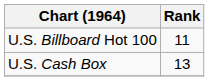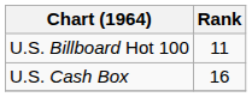 <table class="wikitable">
 <tr>
 <th>Chart (1964)</th>
 <th style="text-align:center;">Rank</th>
 </tr>
 <tr>
 <td>U.S. <em>Billboard</em> Hot 100 </td>
 <td style="text-align:center;">11</td>
 </tr>
 <tr>
 <td>U.S. <em>Cash Box</em> </td>
-<td style="text-align:center;">13</td>
+<td style="text-align:center;">16</td>
 </tr>
 <tr>
 </tr>
 </table>
